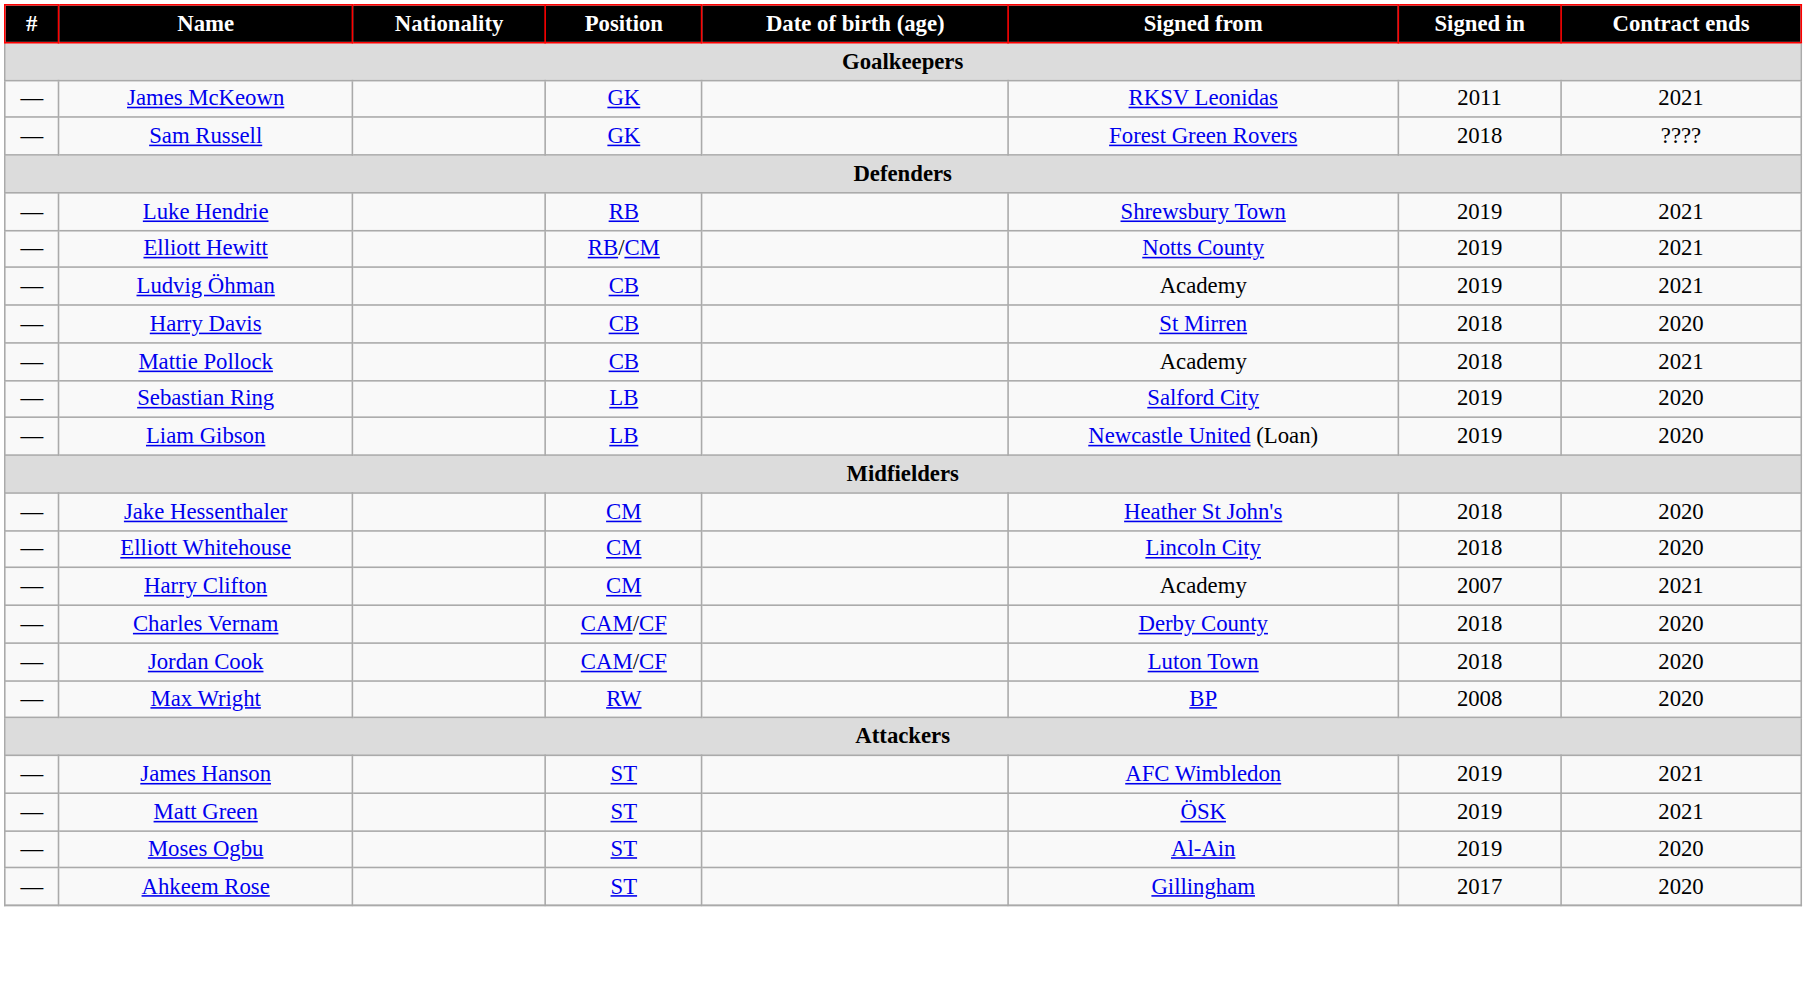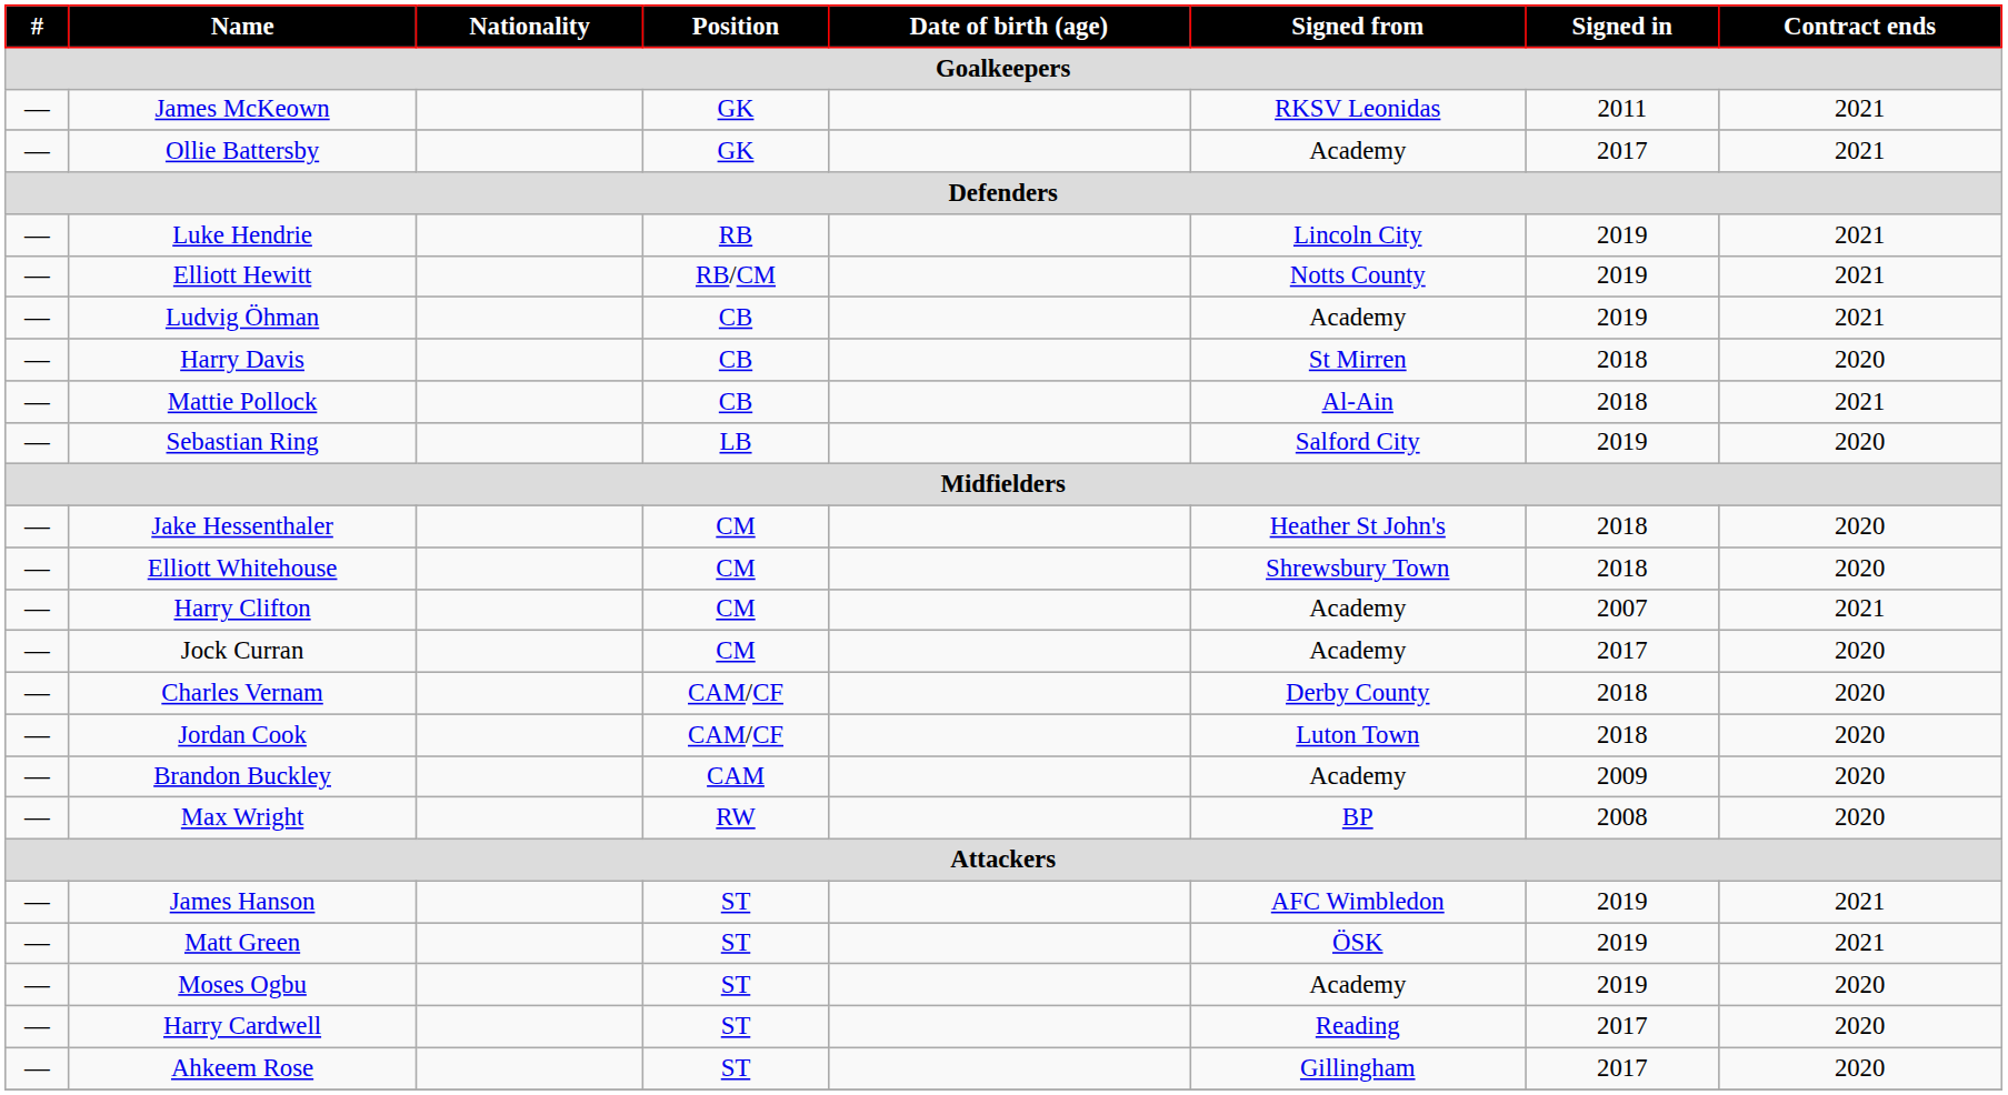 <table class="wikitable" style="text-align:center; font-size:90%; width:90%;">
 <tr>
 <th style="background:black; color:#FFFFFF;border:1px solid red;">#</th>
 <th style="background:black; color:#FFFFFF;border:1px solid red;">Name</th>
 <th style="background:black; color:#FFFFFF;border:1px solid red;">Nationality</th>
 <th style="background:black; color:#FFFFFF;border:1px solid red;">Position</th>
 <th style="background:black; color:#FFFFFF;border:1px solid red;">Date of birth (age)</th>
 <th style="background:black; color:#FFFFFF;border:1px solid red;">Signed from</th>
 <th style="background:black; color:#FFFFFF;border:1px solid red;">Signed in</th>
 <th style="background:black; color:#FFFFFF;border:1px solid red;">Contract ends</th>
 </tr>
 <tr>
 <th colspan="8" scope="row" style="background:#dcdcdc;">Goalkeepers</th>
 </tr>
 <tr>
 <td>—</td>
 <td><a href='#'>James McKeown</a></td>
 <td></td>
 <td><a href='#'>GK</a></td>
 <td></td>
 <td><a href='#'>RKSV Leonidas</a> </td>
 <td>2011</td>
 <td>2021</td>
 </tr>
 <tr>
 <td>—</td>
-<td><a href='#'>Sam Russell</a></td>
+<td><a href='#'>Ollie Battersby</a></td>
 <td></td>
 <td><a href='#'>GK</a></td>
 <td></td>
-<td><a href='#'>Forest Green Rovers</a> </td>
-<td>2018</td>
-<td>????</td>
+<td>Academy</td>
+<td>2017</td>
+<td>2021</td>
 </tr>
 <tr>
 <th colspan="8" scope="row" style="background:#dcdcdc;">Defenders</th>
 </tr>
 <tr>
 <td>—</td>
 <td><a href='#'>Luke Hendrie</a></td>
 <td></td>
 <td><a href='#'>RB</a></td>
 <td></td>
-<td><a href='#'>Shrewsbury Town</a> </td>
+<td><a href='#'>Lincoln City</a> </td>
 <td>2019</td>
 <td>2021</td>
 </tr>
 <tr>
 <td>—</td>
 <td><a href='#'>Elliott Hewitt</a></td>
 <td></td>
 <td><a href='#'>RB</a>/<a href='#'>CM</a></td>
 <td></td>
 <td><a href='#'>Notts County</a> </td>
 <td>2019</td>
 <td>2021</td>
 </tr>
 <tr>
 <td>—</td>
 <td><a href='#'>Ludvig Öhman</a></td>
 <td></td>
 <td><a href='#'>CB</a></td>
 <td></td>
 <td>Academy</td>
 <td>2019</td>
 <td>2021</td>
 </tr>
 <tr>
 <td>—</td>
 <td><a href='#'>Harry Davis</a></td>
 <td></td>
 <td><a href='#'>CB</a></td>
 <td></td>
 <td><a href='#'>St Mirren</a> </td>
 <td>2018</td>
 <td>2020</td>
 </tr>
 <tr>
 <td>—</td>
 <td><a href='#'>Mattie Pollock</a></td>
 <td></td>
 <td><a href='#'>CB</a></td>
 <td></td>
-<td>Academy</td>
+<td><a href='#'>Al-Ain</a> </td>
 <td>2018</td>
 <td>2021</td>
 </tr>
 <tr>
 <td>—</td>
 <td><a href='#'>Sebastian Ring</a></td>
 <td></td>
 <td><a href='#'>LB</a></td>
 <td></td>
 <td><a href='#'>Salford City</a> </td>
-<td>2019</td>
-<td>2020</td>
-</tr>
-<tr>
-<td>—</td>
-<td><a href='#'>Liam Gibson</a></td>
-<td></td>
-<td><a href='#'>LB</a></td>
-<td></td>
-<td><a href='#'>Newcastle United</a>  (Loan)</td>
 <td>2019</td>
 <td>2020</td>
 </tr>
 <tr>
 <th colspan="8" scope="row" style="background:#dcdcdc;">Midfielders</th>
 </tr>
 <tr>
 <td>—</td>
 <td><a href='#'>Jake Hessenthaler</a></td>
 <td></td>
 <td><a href='#'>CM</a></td>
 <td></td>
 <td><a href='#'>Heather St John's</a> </td>
 <td>2018</td>
 <td>2020</td>
 </tr>
 <tr>
 <td>—</td>
 <td><a href='#'>Elliott Whitehouse</a></td>
 <td></td>
 <td><a href='#'>CM</a></td>
 <td></td>
-<td><a href='#'>Lincoln City</a> </td>
+<td><a href='#'>Shrewsbury Town</a> </td>
 <td>2018</td>
 <td>2020</td>
 </tr>
 <tr>
 <td>—</td>
 <td><a href='#'>Harry Clifton</a></td>
 <td></td>
 <td><a href='#'>CM</a></td>
 <td></td>
 <td>Academy</td>
 <td>2007</td>
 <td>2021</td>
+</tr>
+<tr>
+<td>—</td>
+<td>Jock Curran</td>
+<td></td>
+<td><a href='#'>CM</a></td>
+<td></td>
+<td>Academy</td>
+<td>2017</td>
+<td>2020</td>
 </tr>
 <tr>
 <td>—</td>
 <td><a href='#'>Charles Vernam</a></td>
 <td></td>
 <td><a href='#'>CAM</a>/<a href='#'>CF</a></td>
 <td></td>
 <td><a href='#'>Derby County</a> </td>
 <td>2018</td>
 <td>2020</td>
 </tr>
 <tr>
 <td>—</td>
 <td><a href='#'>Jordan Cook</a></td>
 <td></td>
 <td><a href='#'>CAM</a>/<a href='#'>CF</a></td>
 <td></td>
 <td><a href='#'>Luton Town</a> </td>
 <td>2018</td>
+<td>2020</td>
+</tr>
+<tr>
+<td>—</td>
+<td><a href='#'>Brandon Buckley</a></td>
+<td></td>
+<td><a href='#'>CAM</a></td>
+<td></td>
+<td>Academy</td>
+<td>2009</td>
 <td>2020</td>
 </tr>
 <tr>
 <td>—</td>
 <td><a href='#'>Max Wright</a></td>
 <td></td>
 <td><a href='#'>RW</a></td>
 <td></td>
 <td><a href='#'>BP</a> </td>
 <td>2008</td>
 <td>2020</td>
 </tr>
 <tr>
 <th colspan="8" scope="row" style="background:#dcdcdc;">Attackers</th>
 </tr>
 <tr>
 <td>—</td>
 <td><a href='#'>James Hanson</a></td>
 <td></td>
 <td><a href='#'>ST</a></td>
 <td></td>
 <td><a href='#'>AFC Wimbledon</a> </td>
 <td>2019</td>
 <td>2021</td>
 </tr>
 <tr>
 <td>—</td>
 <td><a href='#'>Matt Green</a></td>
 <td></td>
 <td><a href='#'>ST</a></td>
 <td></td>
 <td><a href='#'>ÖSK</a> </td>
 <td>2019</td>
 <td>2021</td>
 </tr>
 <tr>
 <td>—</td>
 <td><a href='#'>Moses Ogbu</a></td>
 <td></td>
 <td><a href='#'>ST</a></td>
 <td></td>
-<td><a href='#'>Al-Ain</a> </td>
+<td>Academy</td>
 <td>2019</td>
+<td>2020</td>
+</tr>
+<tr>
+<td>—</td>
+<td><a href='#'>Harry Cardwell</a></td>
+<td></td>
+<td><a href='#'>ST</a></td>
+<td></td>
+<td><a href='#'>Reading</a> </td>
+<td>2017</td>
 <td>2020</td>
 </tr>
 <tr>
 <td>—</td>
 <td><a href='#'>Ahkeem Rose</a></td>
 <td></td>
 <td><a href='#'>ST</a></td>
 <td></td>
 <td><a href='#'>Gillingham</a> </td>
 <td>2017</td>
 <td>2020</td>
 </tr>
 <tr>
 </tr>
 </table>
